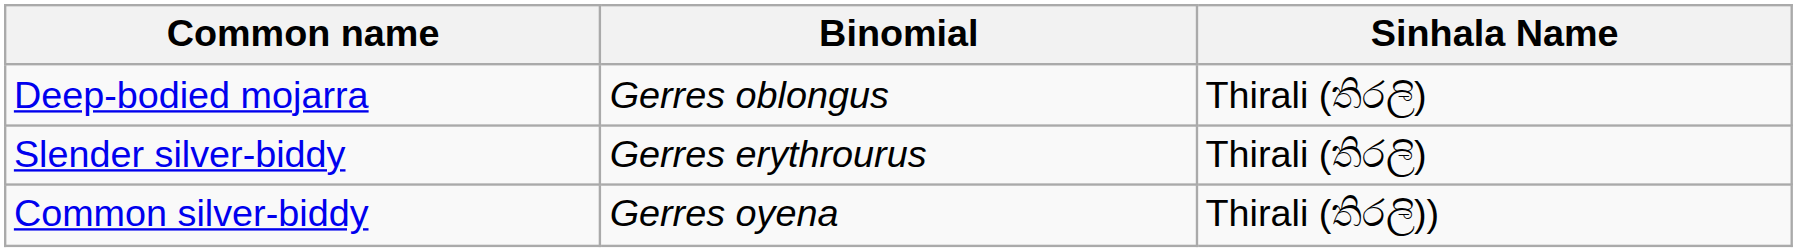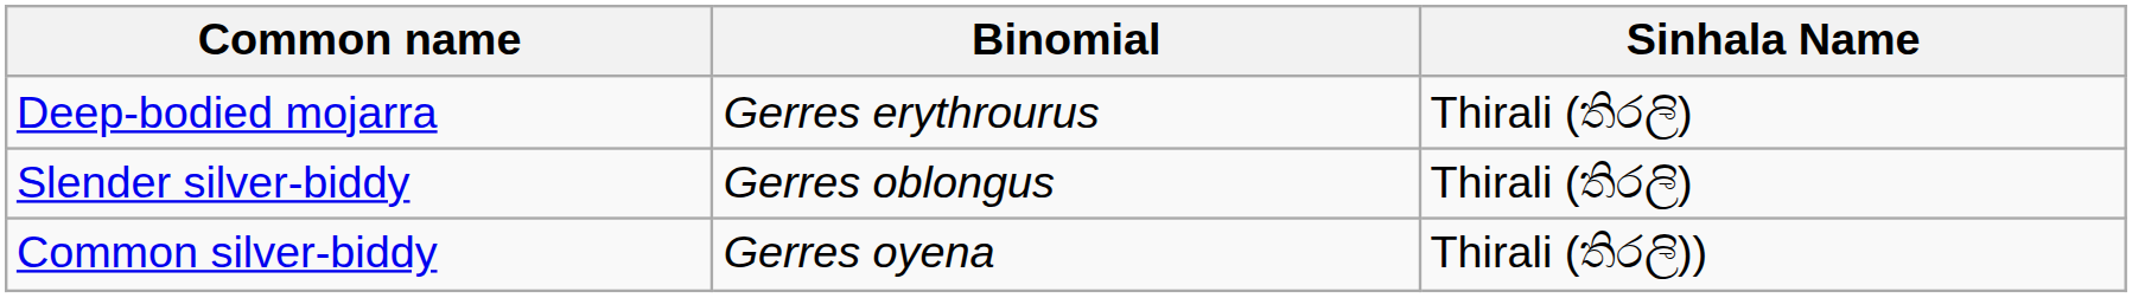 <table width=60% class="wikitable">
 <tr>
 <th width=20%>Common name</th>
 <th width=20%>Binomial</th>
 <th width=20%>Sinhala Name</th>
 </tr>
 <tr>
 <td><a href='#'>Deep-bodied mojarra</a></td>
-<td><em>Gerres oblongus</em></td>
+<td><em>Gerres erythrourus</em></td>
 <td>Thirali (තිරලි)</td>
 </tr>
 <tr>
 <td><a href='#'>Slender silver-biddy</a></td>
-<td><em>Gerres erythrourus</em></td>
+<td><em>Gerres oblongus</em></td>
 <td>Thirali (තිරලි)</td>
 </tr>
 <tr>
 <td><a href='#'>Common silver-biddy</a></td>
 <td><em>Gerres oyena </em></td>
 <td>Thirali (තිරලි))</td>
 </tr>
 </table>
